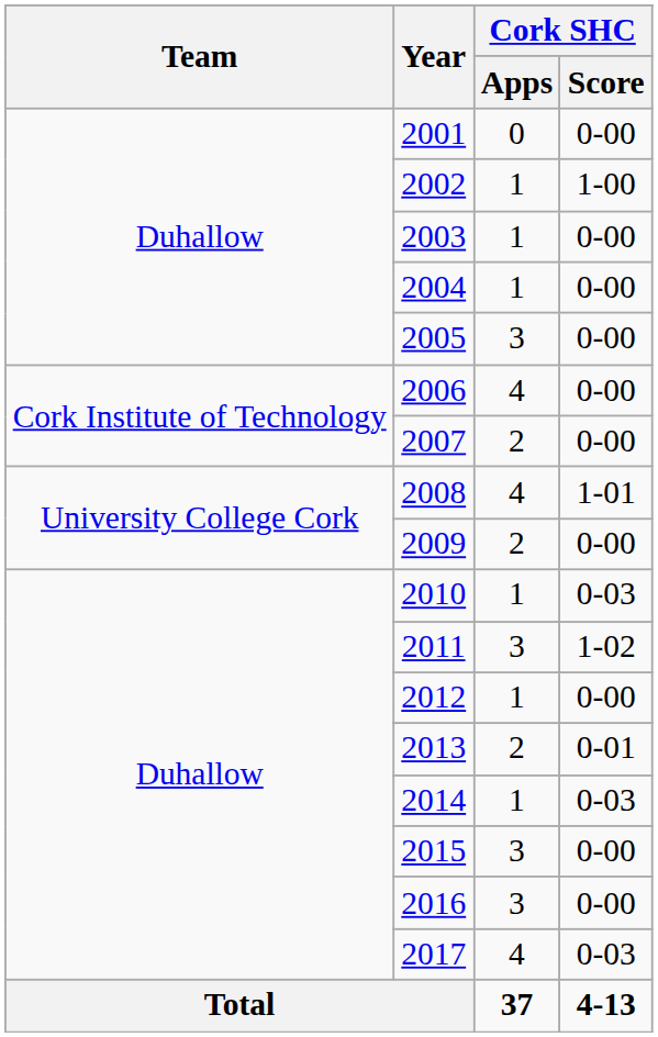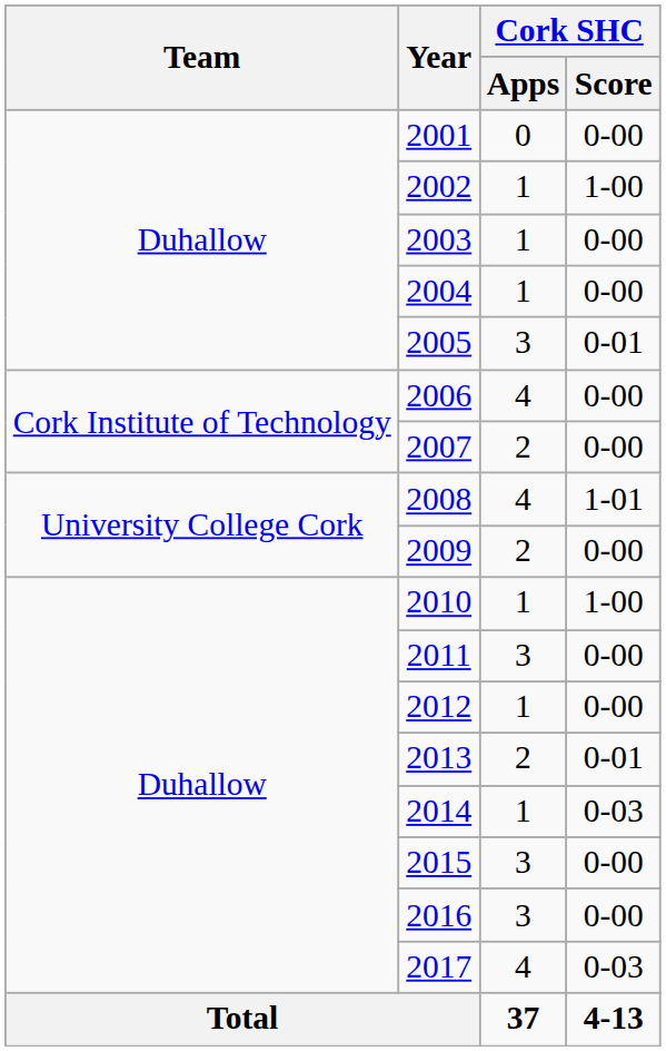 <table class="wikitable" style="text-align:center">
 <tr>
 <th rowspan="2">Team</th>
 <th rowspan="2">Year</th>
 <th colspan="2"><a href='#'>Cork SHC</a></th>
 </tr>
 <tr>
 <th>Apps</th>
 <th>Score</th>
 </tr>
 <tr>
 <td rowspan="5"><a href='#'>Duhallow</a></td>
 <td><a href='#'>2001</a></td>
 <td>0</td>
 <td>0-00</td>
 </tr>
 <tr>
 <td><a href='#'>2002</a></td>
 <td>1</td>
 <td>1-00</td>
 </tr>
 <tr>
 <td><a href='#'>2003</a></td>
 <td>1</td>
 <td>0-00</td>
 </tr>
 <tr>
 <td><a href='#'>2004</a></td>
 <td>1</td>
 <td>0-00</td>
 </tr>
 <tr>
 <td><a href='#'>2005</a></td>
 <td>3</td>
-<td>0-00</td>
+<td>0-01</td>
 </tr>
 <tr>
 <td rowspan="2"><a href='#'>Cork Institute of Technology</a></td>
 <td><a href='#'>2006</a></td>
 <td>4</td>
 <td>0-00</td>
 </tr>
 <tr>
 <td><a href='#'>2007</a></td>
 <td>2</td>
 <td>0-00</td>
 </tr>
 <tr>
 <td rowspan="2"><a href='#'>University College Cork</a></td>
 <td><a href='#'>2008</a></td>
 <td>4</td>
 <td>1-01</td>
 </tr>
 <tr>
 <td><a href='#'>2009</a></td>
 <td>2</td>
 <td>0-00</td>
 </tr>
 <tr>
 <td rowspan="8"><a href='#'>Duhallow</a></td>
 <td><a href='#'>2010</a></td>
 <td>1</td>
-<td>0-03</td>
+<td>1-00</td>
 </tr>
 <tr>
 <td><a href='#'>2011</a></td>
 <td>3</td>
-<td>1-02</td>
+<td>0-00</td>
 </tr>
 <tr>
 <td><a href='#'>2012</a></td>
 <td>1</td>
 <td>0-00</td>
 </tr>
 <tr>
 <td><a href='#'>2013</a></td>
 <td>2</td>
 <td>0-01</td>
 </tr>
 <tr>
 <td><a href='#'>2014</a></td>
 <td>1</td>
 <td>0-03</td>
 </tr>
 <tr>
 <td><a href='#'>2015</a></td>
 <td>3</td>
 <td>0-00</td>
 </tr>
 <tr>
 <td><a href='#'>2016</a></td>
 <td>3</td>
 <td>0-00</td>
 </tr>
 <tr>
 <td><a href='#'>2017</a></td>
 <td>4</td>
 <td>0-03</td>
 </tr>
 <tr>
 <th colspan="2">Total</th>
 <td><strong>37</strong></td>
 <td><strong>4-13</strong></td>
 </tr>
 </table>
